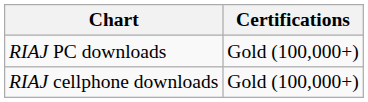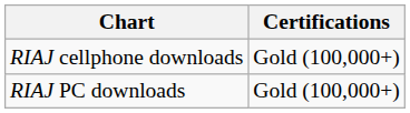 <table class="wikitable">
 <tr>
 <th>Chart</th>
 <th>Certifications</th>
 </tr>
 <tr>
+<td><em>RIAJ</em> cellphone downloads</td>
+<td align="center">Gold (100,000+)</td>
+</tr>
+<tr>
 <td><em>RIAJ</em> PC downloads</td>
 <td align="center">Gold (100,000+)</td>
 </tr>
-<tr>
-<td><em>RIAJ</em> cellphone downloads</td>
-<td align="center">Gold (100,000+)</td>
-</tr>
 </table>
